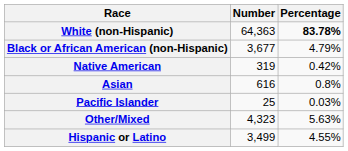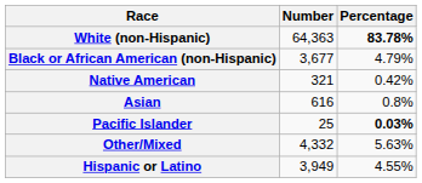 <table class="wikitable" style="text-align:right">
 <tr>
 <th scope="col">Race</th>
 <th scope="col">Number</th>
 <th scope="col">Percentage</th>
 </tr>
 <tr>
 <th scope="row"><a href='#'>White</a> (non-Hispanic)</th>
 <td>64,363</td>
 <td><strong>83.78%</strong></td>
 </tr>
 <tr>
 <th scope="row"><a href='#'>Black or African American</a> (non-Hispanic)</th>
 <td>3,677</td>
 <td>4.79%</td>
 </tr>
 <tr>
 <th scope="row"><a href='#'>Native American</a></th>
-<td>319</td>
+<td>321</td>
 <td>0.42%</td>
 </tr>
 <tr>
 <th scope="row"><a href='#'>Asian</a></th>
 <td>616</td>
 <td>0.8%</td>
 </tr>
 <tr>
 <th scope="row"><a href='#'>Pacific Islander</a></th>
 <td>25</td>
-<td>0.03%</td>
+<td><strong>0.03%</strong></td>
 </tr>
 <tr>
 <th scope="row"><a href='#'>Other/Mixed</a></th>
-<td>4,323</td>
+<td>4,332</td>
 <td>5.63%</td>
 </tr>
 <tr>
 <th scope="row"><a href='#'>Hispanic</a> or <a href='#'>Latino</a></th>
-<td>3,499</td>
+<td>3,949</td>
 <td>4.55%</td>
 </tr>
 </table>
